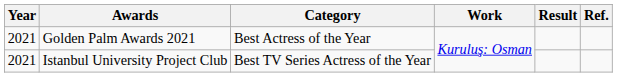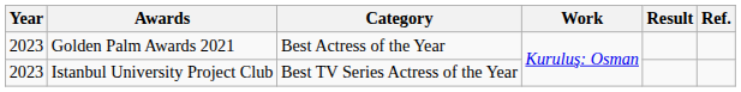 <table class="wikitable">
 <tr>
 <th>Year</th>
 <th>Awards</th>
 <th>Category</th>
 <th>Work</th>
 <th>Result</th>
 <th>Ref.</th>
 </tr>
 <tr>
-<td>2021</td>
+<td>2023</td>
 <td>Golden Palm Awards 2021</td>
 <td>Best Actress of the Year</td>
 <td rowspan="2"><em><a href='#'>Kuruluş: Osman</a></em></td>
 <td></td>
 <td></td>
 </tr>
 <tr>
-<td>2021</td>
+<td>2023</td>
 <td>Istanbul University Project Club</td>
 <td>Best TV Series Actress of the Year</td>
 <td></td>
 <td></td>
 </tr>
 </table>
